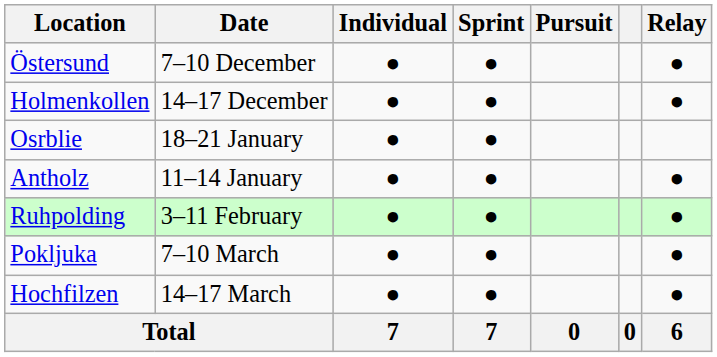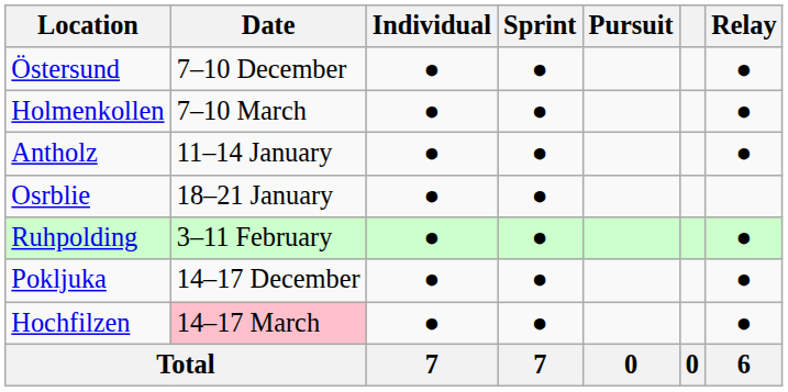 <table class="wikitable" border="1">
 <tr>
 <th>Location</th>
 <th>Date</th>
 <th>Individual</th>
 <th>Sprint</th>
 <th>Pursuit</th>
 <th></th>
 <th>Relay</th>
 </tr>
 <tr align=center>
 <td align=left> <a href='#'>Östersund</a></td>
 <td align=left>7–10 December</td>
 <td>●</td>
 <td>●</td>
 <td></td>
 <td></td>
 <td>●</td>
 </tr>
 <tr align=center>
 <td align=left> <a href='#'>Holmenkollen</a></td>
-<td align=left>14–17 December</td>
+<td align=left>7–10 March</td>
+<td>●</td>
+<td>●</td>
+<td></td>
+<td></td>
+<td>●</td>
+</tr>
+<tr align=center>
+<td align=left> <a href='#'>Antholz</a></td>
+<td align=left>11–14 January</td>
 <td>●</td>
 <td>●</td>
 <td></td>
 <td></td>
 <td>●</td>
 </tr>
 <tr align=center>
 <td align=left> <a href='#'>Osrblie</a></td>
 <td align=left>18–21 January</td>
 <td>●</td>
 <td>●</td>
 <td></td>
 <td></td>
 <td></td>
 </tr>
-<tr align=center>
-<td align=left> <a href='#'>Antholz</a></td>
-<td align=left>11–14 January</td>
-<td>●</td>
-<td>●</td>
-<td></td>
-<td></td>
-<td>●</td>
-</tr>
 <tr align=center  style="background:#ccffcc">
 <td align=left> <a href='#'>Ruhpolding</a></td>
 <td align=left>3–11 February</td>
 <td>●</td>
 <td>●</td>
 <td></td>
 <td></td>
 <td>●</td>
 </tr>
 <tr align=center>
 <td align=left> <a href='#'>Pokljuka</a></td>
-<td align=left>7–10 March</td>
+<td align=left>14–17 December</td>
 <td>●</td>
 <td>●</td>
 <td></td>
 <td></td>
 <td>●</td>
 </tr>
 <tr align=center>
 <td align=left> <a href='#'>Hochfilzen</a></td>
-<td align=left>14–17 March</td>
+<td align=left style="background: pink;">14–17 March</td>
 <td>●</td>
 <td>●</td>
 <td></td>
 <td></td>
 <td>●</td>
 </tr>
 <tr align=center>
 <th colspan="2">Total</th>
 <th>7</th>
 <th>7</th>
 <th>0</th>
 <th>0</th>
 <th>6</th>
 </tr>
 </table>
